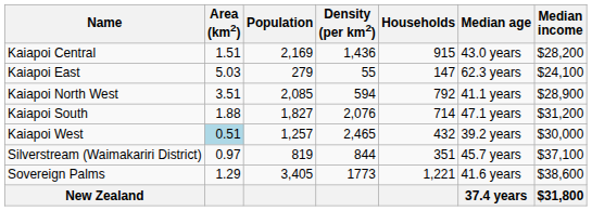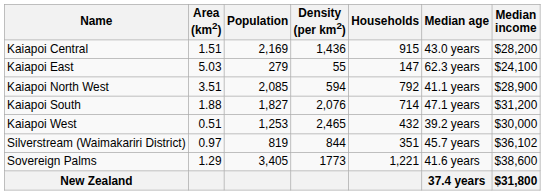 <table class="wikitable">
 <tr>
 <th>Name</th>
 <th>Area<br>(km<sup>2</sup>)</th>
 <th>Population</th>
 <th>Density<br>(per km<sup>2</sup>)</th>
 <th>Households</th>
 <th>Median age</th>
 <th>Median<br>income</th>
 </tr>
 <tr>
 <td>Kaiapoi Central</td>
 <td style="text-align:right;">1.51</td>
 <td style="text-align:right;">2,169</td>
 <td style="text-align:right;">1,436</td>
 <td style="text-align:right;">915</td>
 <td>43.0 years</td>
 <td>$28,200</td>
 </tr>
 <tr>
 <td>Kaiapoi East</td>
 <td style="text-align:right;">5.03</td>
 <td style="text-align:right;">279</td>
 <td style="text-align:right;">55</td>
 <td style="text-align:right;">147</td>
 <td>62.3 years</td>
 <td>$24,100</td>
 </tr>
 <tr>
 <td>Kaiapoi North West</td>
 <td style="text-align:right;">3.51</td>
 <td style="text-align:right;">2,085</td>
 <td style="text-align:right;">594</td>
 <td style="text-align:right;">792</td>
 <td>41.1 years</td>
 <td>$28,900</td>
 </tr>
 <tr>
 <td>Kaiapoi South</td>
 <td style="text-align:right;">1.88</td>
 <td style="text-align:right;">1,827</td>
 <td style="text-align:right;">2,076</td>
 <td style="text-align:right;">714</td>
 <td>47.1 years</td>
 <td>$31,200</td>
 </tr>
 <tr>
 <td>Kaiapoi West</td>
-<td style="background: lightblue; text-align:right;">0.51</td>
-<td style="text-align:right;">1,257</td>
+<td style="text-align:right;">0.51</td>
+<td style="text-align:right;">1,253</td>
 <td style="text-align:right;">2,465</td>
 <td style="text-align:right;">432</td>
 <td>39.2 years</td>
 <td>$30,000</td>
 </tr>
 <tr>
 <td>Silverstream (Waimakariri District)</td>
 <td style="text-align:right;">0.97</td>
 <td style="text-align:right;">819</td>
 <td style="text-align:right;">844</td>
 <td style="text-align:right;">351</td>
 <td>45.7 years</td>
-<td>$37,100</td>
+<td>$36,102</td>
 </tr>
 <tr>
 <td>Sovereign Palms</td>
 <td style="text-align:right;">1.29</td>
 <td style="text-align:right;">3,405</td>
 <td style="text-align:right;">1773</td>
 <td style="text-align:right;">1,221</td>
 <td>41.6 years</td>
 <td>$38,600</td>
 </tr>
 <tr>
 <th>New Zealand</th>
 <th></th>
 <th></th>
 <th></th>
 <th></th>
 <th>37.4 years</th>
 <th style="text-align:left;">$31,800</th>
 </tr>
 </table>
